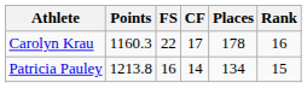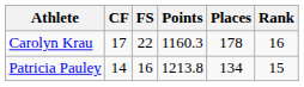 <table class="wikitable" border="1" style="font-size:90%">
 <tr>
 <th>Athlete</th>
+<th>CF</th>
+<th>FS</th>
 <th>Points</th>
-<th>FS</th>
-<th>CF</th>
 <th>Places</th>
 <th>Rank</th>
 </tr>
 <tr align=center>
 <td align=left><a href='#'>Carolyn Krau</a></td>
+<td>17</td>
+<td>22</td>
 <td>1160.3</td>
-<td>22</td>
-<td>17</td>
 <td>178</td>
 <td>16</td>
 </tr>
 <tr align=center>
 <td align=left><a href='#'>Patricia Pauley</a></td>
+<td>14</td>
+<td>16</td>
 <td>1213.8</td>
-<td>16</td>
-<td>14</td>
 <td>134</td>
 <td>15</td>
 </tr>
 </table>
